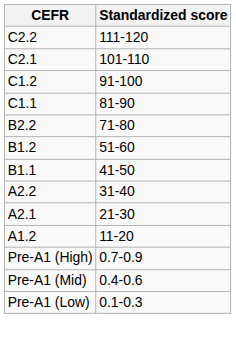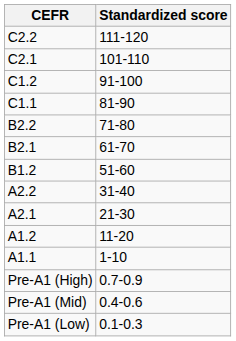 <table class="wikitable">
 <tr>
 <th>CEFR</th>
 <th>Standardized score</th>
 </tr>
 <tr>
 <td>C2.2</td>
 <td>111-120</td>
 </tr>
 <tr>
 <td>C2.1</td>
 <td>101-110</td>
 </tr>
 <tr>
 <td>C1.2</td>
 <td>91-100</td>
 </tr>
 <tr>
 <td>C1.1</td>
 <td>81-90</td>
 </tr>
 <tr>
 <td>B2.2</td>
 <td>71-80</td>
 </tr>
 <tr>
+<td>B2.1</td>
+<td>61-70</td>
+</tr>
+<tr>
 <td>B1.2</td>
 <td>51-60</td>
-</tr>
-<tr>
-<td>B1.1</td>
-<td>41-50</td>
 </tr>
 <tr>
 <td>A2.2</td>
 <td>31-40</td>
 </tr>
 <tr>
 <td>A2.1</td>
 <td>21-30</td>
 </tr>
 <tr>
 <td>A1.2</td>
 <td>11-20</td>
 </tr>
 <tr>
+<td>A1.1</td>
+<td>1-10</td>
+</tr>
+<tr>
 <td>Pre-A1 (High)</td>
 <td>0.7-0.9</td>
 </tr>
 <tr>
 <td>Pre-A1 (Mid)</td>
 <td>0.4-0.6</td>
 </tr>
 <tr>
 <td>Pre-A1 (Low)</td>
 <td>0.1-0.3</td>
 </tr>
 </table>
